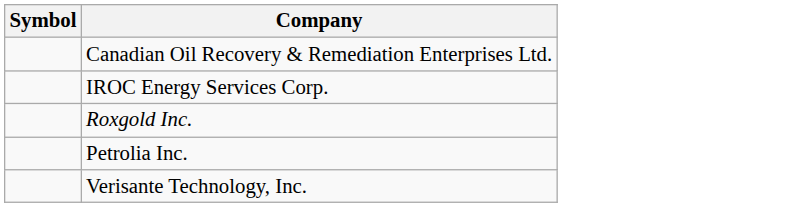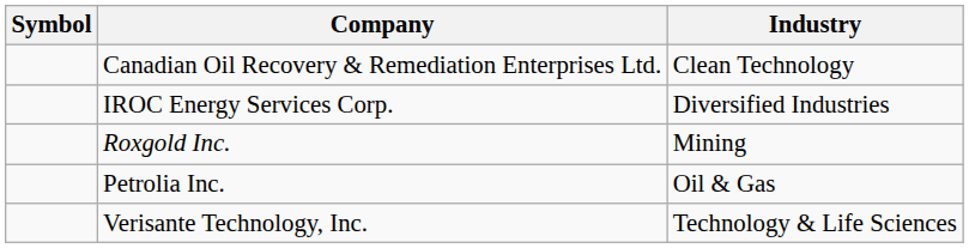 <table class="wikitable">
 <tr>
 <th>Symbol</th>
 <th>Company</th>
+<th>Industry</th>
 </tr>
 <tr>
 <td></td>
 <td>Canadian Oil Recovery & Remediation Enterprises Ltd.</td>
+<td>Clean Technology</td>
 </tr>
 <tr>
 <td></td>
 <td>IROC Energy Services Corp.</td>
+<td>Diversified Industries</td>
 </tr>
 <tr>
 <td></td>
 <td><em>Roxgold Inc.</em></td>
+<td>Mining</td>
 </tr>
 <tr>
 <td></td>
 <td>Petrolia Inc.</td>
+<td>Oil & Gas</td>
 </tr>
 <tr>
 <td></td>
 <td>Verisante Technology, Inc.</td>
+<td>Technology & Life Sciences</td>
 </tr>
 </table>
